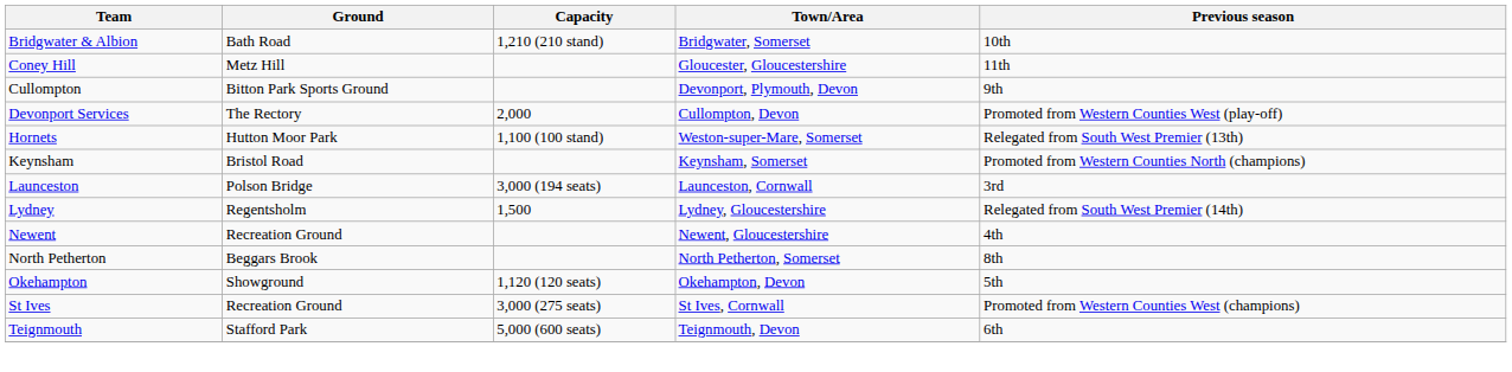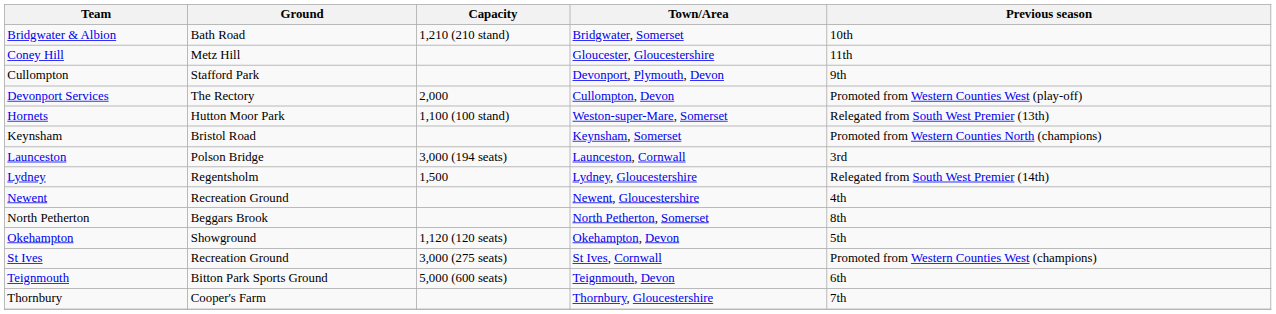 <table class="wikitable sortable" width=100%>
 <tr>
 <th>Team</th>
 <th>Ground</th>
 <th>Capacity</th>
 <th>Town/Area</th>
 <th>Previous season</th>
 </tr>
 <tr>
 <td><a href='#'>Bridgwater & Albion</a></td>
 <td>Bath Road</td>
 <td>1,210 (210 stand)</td>
 <td><a href='#'>Bridgwater</a>, <a href='#'>Somerset</a></td>
 <td>10th</td>
 </tr>
 <tr>
 <td><a href='#'>Coney Hill</a></td>
 <td>Metz Hill</td>
 <td></td>
 <td><a href='#'>Gloucester</a>, <a href='#'>Gloucestershire</a></td>
 <td>11th</td>
 </tr>
 <tr>
 <td>Cullompton</td>
-<td>Bitton Park Sports Ground</td>
+<td>Stafford Park</td>
 <td></td>
 <td><a href='#'>Devonport</a>, <a href='#'>Plymouth</a>, <a href='#'>Devon</a></td>
 <td>9th</td>
 </tr>
 <tr>
 <td><a href='#'>Devonport Services</a></td>
 <td>The Rectory</td>
 <td>2,000</td>
 <td><a href='#'>Cullompton</a>, <a href='#'>Devon</a></td>
 <td>Promoted from <a href='#'>Western Counties West</a> (play-off)</td>
 </tr>
 <tr>
 <td><a href='#'>Hornets</a></td>
 <td>Hutton Moor Park</td>
 <td>1,100 (100 stand)</td>
 <td><a href='#'>Weston-super-Mare</a>, <a href='#'>Somerset</a></td>
 <td>Relegated from <a href='#'>South West Premier</a> (13th)</td>
 </tr>
 <tr>
 <td>Keynsham</td>
 <td>Bristol Road</td>
 <td></td>
 <td><a href='#'>Keynsham</a>, <a href='#'>Somerset</a></td>
 <td>Promoted from <a href='#'>Western Counties North</a> (champions)</td>
 </tr>
 <tr>
 <td><a href='#'>Launceston</a></td>
 <td>Polson Bridge</td>
 <td>3,000 (194 seats)</td>
 <td><a href='#'>Launceston</a>, <a href='#'>Cornwall</a></td>
 <td>3rd</td>
 </tr>
 <tr>
 <td><a href='#'>Lydney</a></td>
 <td>Regentsholm</td>
 <td>1,500</td>
 <td><a href='#'>Lydney</a>, <a href='#'>Gloucestershire</a></td>
 <td>Relegated from <a href='#'>South West Premier</a> (14th)</td>
 </tr>
 <tr>
 <td><a href='#'>Newent</a></td>
 <td>Recreation Ground</td>
 <td></td>
 <td><a href='#'>Newent</a>, <a href='#'>Gloucestershire</a></td>
 <td>4th</td>
 </tr>
 <tr>
 <td>North Petherton</td>
 <td>Beggars Brook</td>
 <td></td>
 <td><a href='#'>North Petherton</a>, <a href='#'>Somerset</a></td>
 <td>8th</td>
 </tr>
 <tr>
 <td><a href='#'>Okehampton</a></td>
 <td>Showground</td>
 <td>1,120 (120 seats)</td>
 <td><a href='#'>Okehampton</a>, <a href='#'>Devon</a></td>
 <td>5th</td>
 </tr>
 <tr>
 <td><a href='#'>St Ives</a></td>
 <td>Recreation Ground</td>
 <td>3,000 (275 seats)</td>
 <td><a href='#'>St Ives</a>, <a href='#'>Cornwall</a></td>
 <td>Promoted from <a href='#'>Western Counties West</a> (champions)</td>
 </tr>
 <tr>
 <td><a href='#'>Teignmouth</a></td>
-<td>Stafford Park</td>
+<td>Bitton Park Sports Ground</td>
 <td>5,000 (600 seats)</td>
 <td><a href='#'>Teignmouth</a>, <a href='#'>Devon</a></td>
 <td>6th</td>
 </tr>
 <tr>
+<td>Thornbury</td>
+<td>Cooper's Farm</td>
+<td></td>
+<td><a href='#'>Thornbury</a>, <a href='#'>Gloucestershire</a></td>
+<td>7th</td>
+</tr>
+<tr>
 </tr>
 </table>
